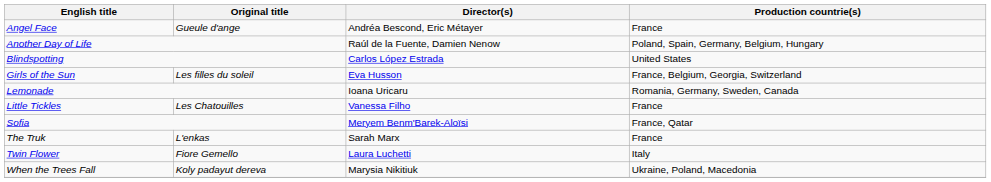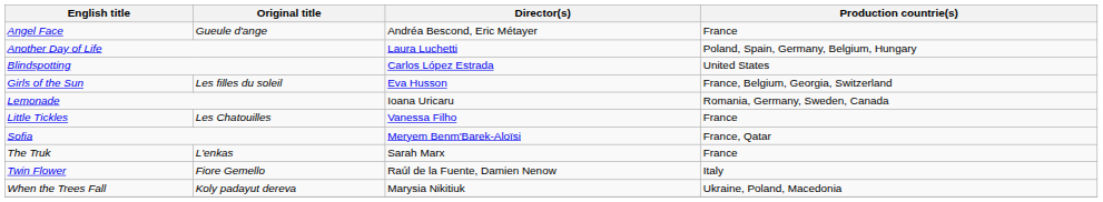 <table class="sortable wikitable" style="width:100%; margin-bottom:4px" cellpadding="5">
 <tr>
 <th scope="col">English title</th>
 <th scope="col">Original title</th>
 <th scope="col">Director(s)</th>
 <th scope="col">Production countrie(s)</th>
 </tr>
 <tr>
 <td><em><a href='#'>Angel Face</a></em></td>
 <td><em>Gueule d'ange</em></td>
 <td>Andréa Bescond, Eric Métayer</td>
 <td>France</td>
 </tr>
 <tr>
 <td colspan="2"><em><a href='#'>Another Day of Life</a></em></td>
-<td>Raúl de la Fuente, Damien Nenow</td>
+<td><a href='#'>Laura Luchetti</a></td>
 <td>Poland, Spain, Germany, Belgium, Hungary</td>
 </tr>
 <tr>
 <td colspan="2"><em><a href='#'>Blindspotting</a></em></td>
 <td><a href='#'>Carlos López Estrada</a></td>
 <td>United States</td>
 </tr>
 <tr>
 <td><em><a href='#'>Girls of the Sun</a></em></td>
 <td><em>Les filles du soleil</em></td>
 <td><a href='#'>Eva Husson</a></td>
 <td>France, Belgium, Georgia, Switzerland</td>
 </tr>
 <tr>
 <td colspan="2"><em><a href='#'>Lemonade</a></em></td>
 <td>Ioana Uricaru</td>
 <td>Romania, Germany, Sweden, Canada</td>
 </tr>
 <tr>
 <td><em><a href='#'>Little Tickles</a></em></td>
 <td><em>Les Chatouilles</em></td>
 <td><a href='#'>Vanessa Filho</a></td>
 <td>France</td>
 </tr>
 <tr>
 <td colspan="2"><em><a href='#'>Sofia</a></em></td>
 <td><a href='#'>Meryem Benm'Barek-Aloïsi</a></td>
 <td>France, Qatar</td>
 </tr>
 <tr>
 <td><em>The Truk</em></td>
 <td><em>L'enkas</em></td>
 <td>Sarah Marx</td>
 <td>France</td>
 </tr>
 <tr>
 <td><em><a href='#'>Twin Flower</a></em></td>
 <td><em>Fiore Gemello</em></td>
-<td><a href='#'>Laura Luchetti</a></td>
+<td>Raúl de la Fuente, Damien Nenow</td>
 <td>Italy</td>
 </tr>
 <tr>
 <td><em>When the Trees Fall</em></td>
 <td><em>Koly padayut dereva</em></td>
 <td>Marysia Nikitiuk</td>
 <td>Ukraine, Poland, Macedonia</td>
 </tr>
 <tr>
 </tr>
 </table>
